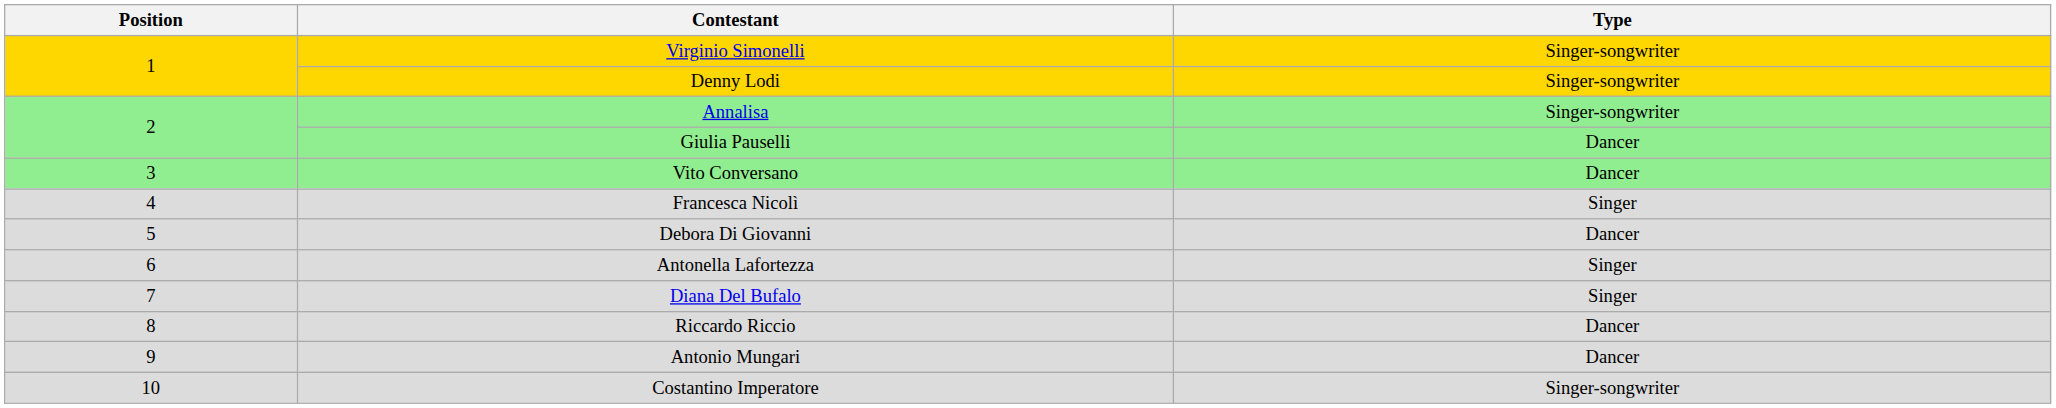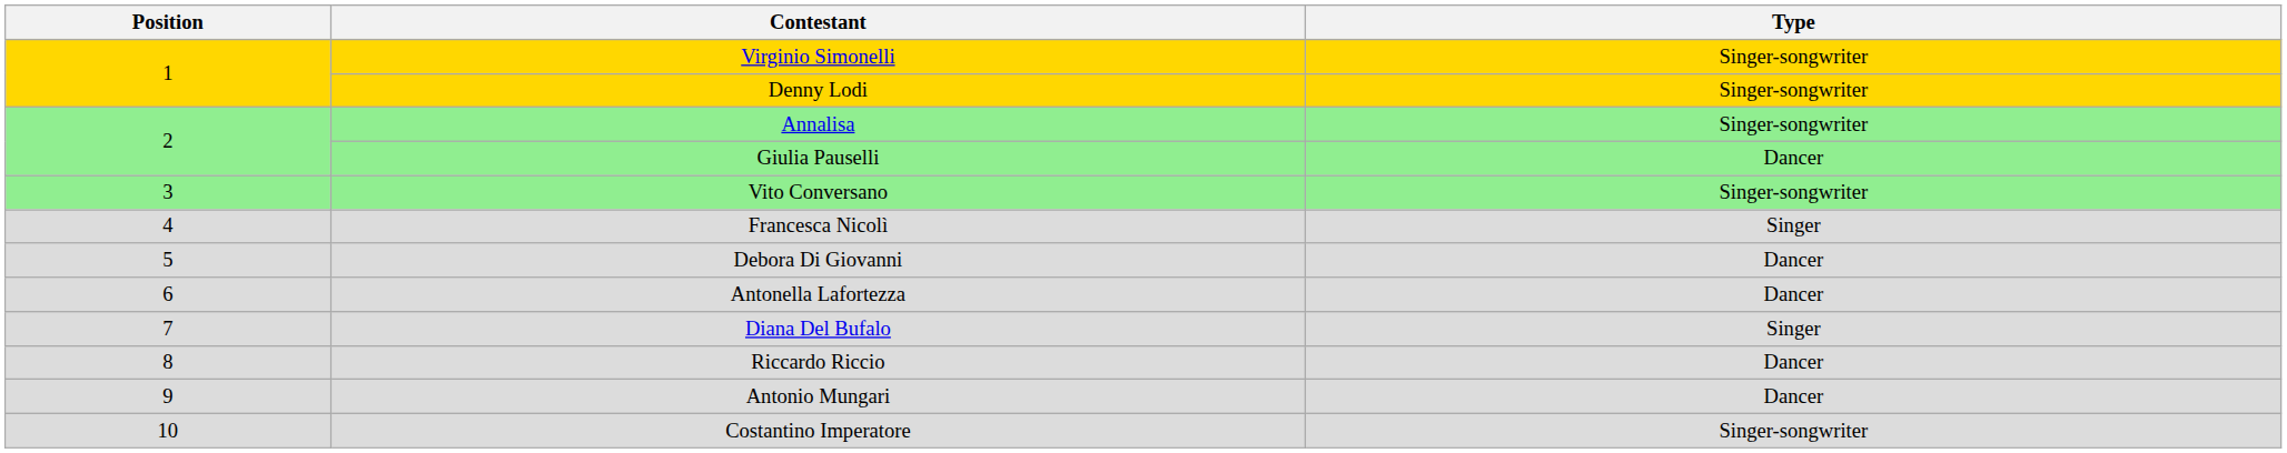 <table class="wikitable" style="text-align:center; font-size:90%; border-collapse:collapse;" width=80%>
 <tr>
 <th width=4%>Position</th>
 <th width="12%" align="center">Contestant</th>
 <th width=12%>Type</th>
 </tr>
 <tr>
 <td style="color:black; background:gold;" rowspan="2">1</td>
 <td style="color:black; background:gold;"><a href='#'>Virginio Simonelli</a></td>
 <td style="color:black; background:gold;">Singer-songwriter</td>
 </tr>
 <tr>
 <td style="color:black; background:gold;">Denny Lodi</td>
 <td style="color:black; background:gold;">Singer-songwriter</td>
 </tr>
 <tr>
 <td style="color:black; background:LightGreen;" rowspan="2">2</td>
 <td style="color:black; background:LightGreen;"><a href='#'>Annalisa</a></td>
 <td style="color:black; background:LightGreen;">Singer-songwriter</td>
 </tr>
 <tr>
 <td style="color:black; background:LightGreen;">Giulia Pauselli</td>
 <td style="color:black; background:LightGreen;">Dancer</td>
 </tr>
 <tr>
 <td style="color:black; background:LightGreen;">3</td>
 <td style="color:black; background:LightGreen;">Vito Conversano</td>
-<td style="color:black; background:LightGreen;">Dancer</td>
+<td style="color:black; background:LightGreen;">Singer-songwriter</td>
 </tr>
 <tr>
 <td style="background:#DCDCDC;">4</td>
 <td style="background:#DCDCDC;">Francesca Nicolì</td>
 <td style="background:#DCDCDC;">Singer</td>
 </tr>
 <tr>
 <td style="background:#DCDCDC;">5</td>
 <td style="background:#DCDCDC;">Debora Di Giovanni</td>
 <td style="background:#DCDCDC;">Dancer</td>
 </tr>
 <tr>
 <td style="background:#DCDCDC;">6</td>
 <td style="background:#DCDCDC;">Antonella Lafortezza</td>
-<td style="background:#DCDCDC;">Singer</td>
+<td style="background:#DCDCDC;">Dancer</td>
 </tr>
 <tr>
 <td style="background:#DCDCDC;">7</td>
 <td style="background:#DCDCDC;"><a href='#'>Diana Del Bufalo</a></td>
 <td style="background:#DCDCDC;">Singer</td>
 </tr>
 <tr>
 <td style="background:#DCDCDC;">8</td>
 <td style="background:#DCDCDC;">Riccardo Riccio</td>
 <td style="background:#DCDCDC;">Dancer</td>
 </tr>
 <tr>
 <td style="background:#DCDCDC;">9</td>
 <td style="background:#DCDCDC;">Antonio Mungari</td>
 <td style="background:#DCDCDC;">Dancer</td>
 </tr>
 <tr>
 <td style="background:#DCDCDC;">10</td>
 <td style="background:#DCDCDC;">Costantino Imperatore</td>
 <td style="background:#DCDCDC;">Singer-songwriter</td>
 </tr>
 </table>
